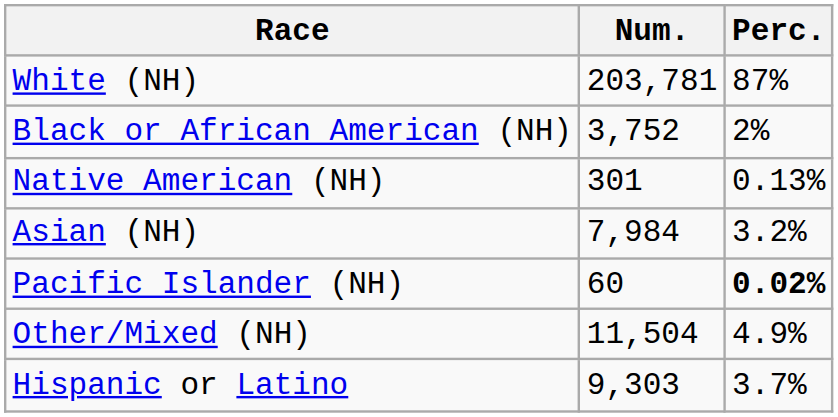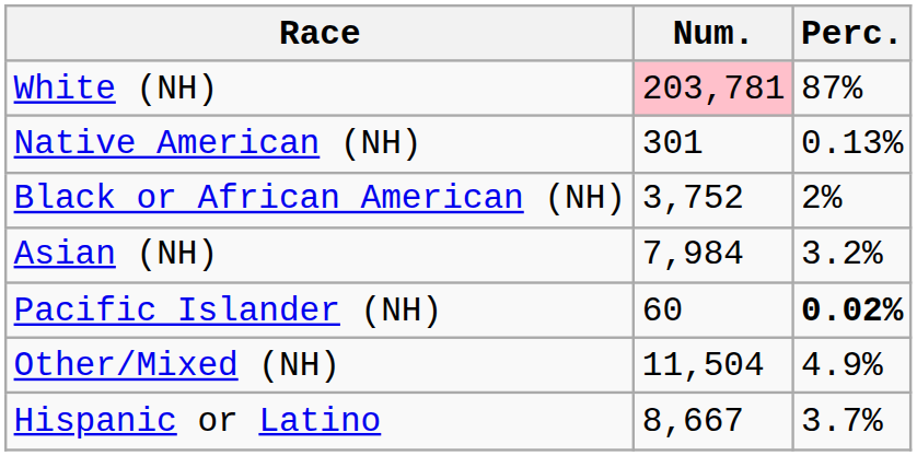 <table class="wikitable">
 <tr>
 <th>Race</th>
 <th>Num.</th>
 <th>Perc.</th>
 </tr>
 <tr>
 <td><a href='#'>White</a> (NH)</td>
-<td>203,781</td>
+<td style="background: pink;">203,781</td>
 <td>87%</td>
+</tr>
+<tr>
+<td><a href='#'>Native American</a> (NH)</td>
+<td>301</td>
+<td>0.13%</td>
 </tr>
 <tr>
 <td><a href='#'>Black or African American</a> (NH)</td>
 <td>3,752</td>
 <td>2%</td>
-</tr>
-<tr>
-<td><a href='#'>Native American</a> (NH)</td>
-<td>301</td>
-<td>0.13%</td>
 </tr>
 <tr>
 <td><a href='#'>Asian</a> (NH)</td>
 <td>7,984</td>
 <td>3.2%</td>
 </tr>
 <tr>
 <td><a href='#'>Pacific Islander</a> (NH)</td>
 <td>60</td>
 <td><strong>0.02%</strong></td>
 </tr>
 <tr>
 <td><a href='#'>Other/Mixed</a> (NH)</td>
 <td>11,504</td>
 <td>4.9%</td>
 </tr>
 <tr>
 <td><a href='#'>Hispanic</a> or <a href='#'>Latino</a></td>
-<td>9,303</td>
+<td>8,667</td>
 <td>3.7%</td>
 </tr>
 </table>
